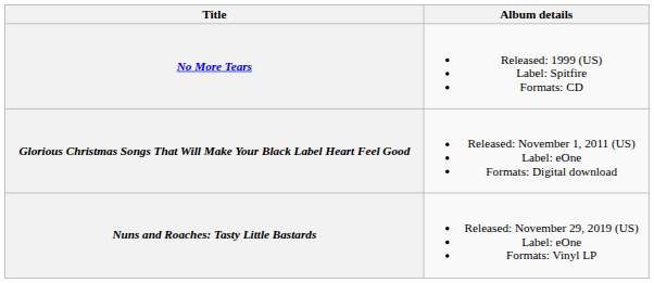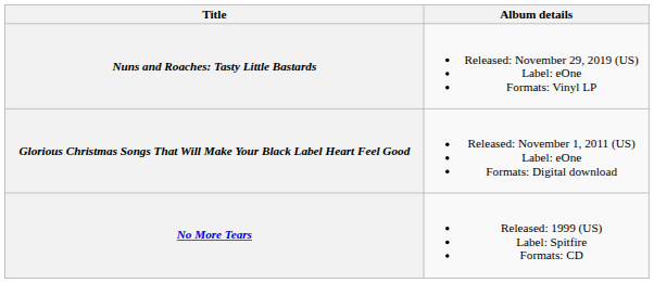 <table class="wikitable sortable plainrowheaders" style="text-align:center;">
 <tr>
 <th scope="col" style="width:34em;">Title</th>
 <th scope="col" style="width:18em;">Album details</th>
 </tr>
 <tr>
-<th scope="row"><em><a href='#'>No More Tears</a></em></th>
-<td><br><ul><li>Released: 1999 <span>(US)</span></li><li>Label: Spitfire</li><li>Formats: CD</li></ul></td>
+<th scope="row"><em>Nuns and Roaches: Tasty Little Bastards</em></th>
+<td><br><ul><li>Released: November 29, 2019 <span>(US)</span></li><li>Label: eOne</li><li>Formats: Vinyl LP</li></ul></td>
 </tr>
 <tr>
 <th scope="row"><em>Glorious Christmas Songs That Will Make Your Black Label Heart Feel Good</em></th>
 <td><br><ul><li>Released: November 1, 2011 <span>(US)</span></li><li>Label: eOne</li><li>Formats: Digital download</li></ul></td>
 </tr>
 <tr>
-<th scope="row"><em>Nuns and Roaches: Tasty Little Bastards</em></th>
-<td><br><ul><li>Released: November 29, 2019 <span>(US)</span></li><li>Label: eOne</li><li>Formats: Vinyl LP</li></ul></td>
+<th scope="row"><em><a href='#'>No More Tears</a></em></th>
+<td><br><ul><li>Released: 1999 <span>(US)</span></li><li>Label: Spitfire</li><li>Formats: CD</li></ul></td>
 </tr>
 </table>
